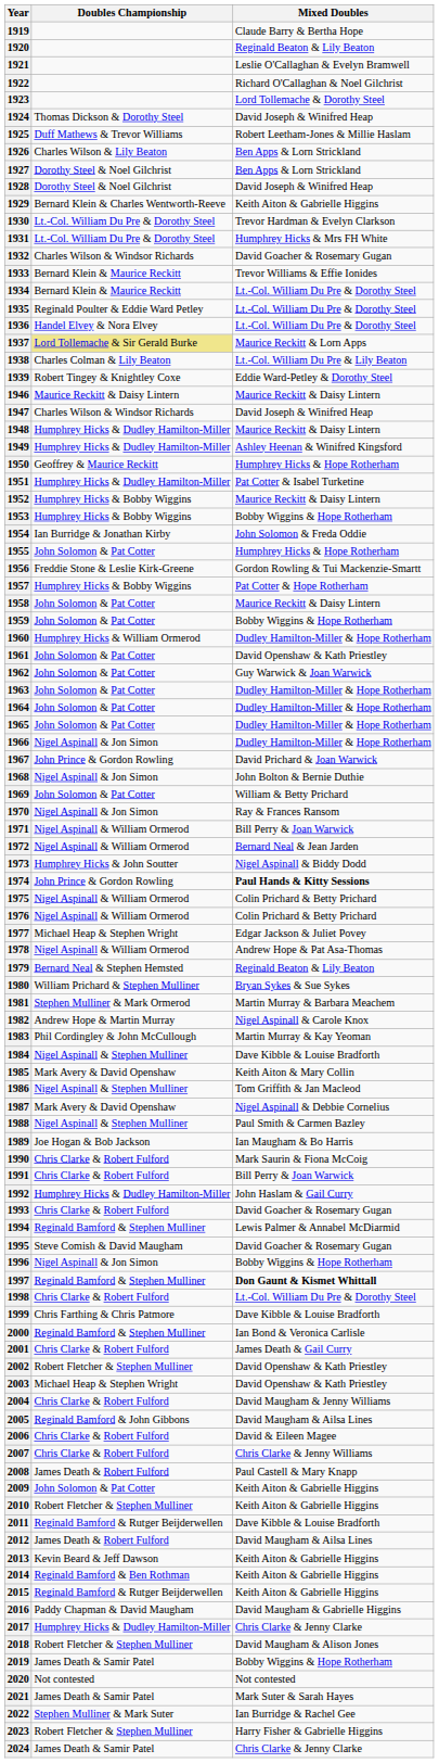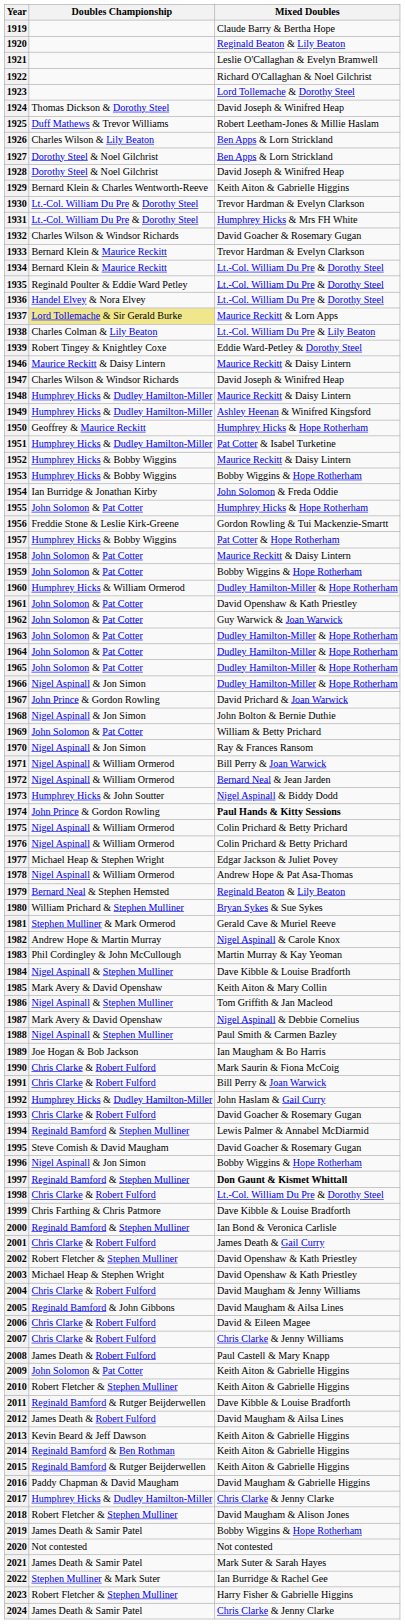 <table class="wikitable sortable">
 <tr>
 <th>Year</th>
 <th>Doubles Championship</th>
 <th>Mixed Doubles</th>
 </tr>
 <tr>
 <th>1919</th>
 <td></td>
 <td>Claude Barry & Bertha Hope</td>
 </tr>
 <tr>
 <th>1920</th>
 <td></td>
 <td><a href='#'>Reginald Beaton</a> & <a href='#'>Lily Beaton</a></td>
 </tr>
 <tr>
 <th>1921</th>
 <td></td>
 <td>Leslie O'Callaghan & Evelyn Bramwell</td>
 </tr>
 <tr>
 <th>1922</th>
 <td></td>
 <td>Richard O'Callaghan & Noel Gilchrist</td>
 </tr>
 <tr>
 <th>1923</th>
 <td></td>
 <td><a href='#'>Lord Tollemache</a> & <a href='#'>Dorothy Steel</a></td>
 </tr>
 <tr>
 <th>1924</th>
 <td>Thomas Dickson & <a href='#'>Dorothy Steel</a></td>
 <td>David Joseph & Winifred Heap</td>
 </tr>
 <tr>
 <th>1925</th>
 <td><a href='#'>Duff Mathews</a> & Trevor Williams</td>
 <td>Robert Leetham-Jones & Millie Haslam</td>
 </tr>
 <tr>
 <th>1926</th>
 <td>Charles Wilson & <a href='#'>Lily Beaton</a></td>
 <td><a href='#'>Ben Apps</a> & Lorn Strickland</td>
 </tr>
 <tr>
 <th>1927</th>
 <td><a href='#'>Dorothy Steel</a> & Noel Gilchrist</td>
 <td><a href='#'>Ben Apps</a> & Lorn Strickland</td>
 </tr>
 <tr>
 <th>1928</th>
 <td><a href='#'>Dorothy Steel</a> & Noel Gilchrist</td>
 <td>David Joseph & Winifred Heap</td>
 </tr>
 <tr>
 <th>1929</th>
 <td>Bernard Klein & Charles Wentworth-Reeve</td>
 <td>Keith Aiton & Gabrielle Higgins</td>
 </tr>
 <tr>
 <th>1930</th>
 <td><a href='#'>Lt.-Col. William Du Pre</a> & <a href='#'>Dorothy Steel</a></td>
 <td>Trevor Hardman & Evelyn Clarkson</td>
 </tr>
 <tr>
 <th>1931</th>
 <td><a href='#'>Lt.-Col. William Du Pre</a> & <a href='#'>Dorothy Steel</a></td>
 <td><a href='#'>Humphrey Hicks</a> & Mrs FH White</td>
 </tr>
 <tr>
 <th>1932</th>
 <td>Charles Wilson & Windsor Richards</td>
 <td>David Goacher & Rosemary Gugan</td>
 </tr>
 <tr>
 <th>1933</th>
 <td>Bernard Klein & <a href='#'>Maurice Reckitt</a></td>
-<td>Trevor Williams & Effie Ionides</td>
+<td>Trevor Hardman & Evelyn Clarkson</td>
 </tr>
 <tr>
 <th>1934</th>
 <td>Bernard Klein & <a href='#'>Maurice Reckitt</a></td>
 <td><a href='#'>Lt.-Col. William Du Pre</a> & <a href='#'>Dorothy Steel</a></td>
 </tr>
 <tr>
 <th>1935</th>
 <td>Reginald Poulter & Eddie Ward Petley</td>
 <td><a href='#'>Lt.-Col. William Du Pre</a> & <a href='#'>Dorothy Steel</a></td>
 </tr>
 <tr>
 <th>1936</th>
 <td><a href='#'>Handel Elvey</a> & Nora Elvey</td>
 <td><a href='#'>Lt.-Col. William Du Pre</a> & <a href='#'>Dorothy Steel</a></td>
 </tr>
 <tr>
 <th>1937</th>
 <td style="background: khaki;"><a href='#'>Lord Tollemache</a> & Sir Gerald Burke</td>
 <td><a href='#'>Maurice Reckitt</a> & Lorn Apps</td>
 </tr>
 <tr>
 <th>1938</th>
 <td>Charles Colman & <a href='#'>Lily Beaton</a></td>
 <td><a href='#'>Lt.-Col. William Du Pre</a> & <a href='#'>Lily Beaton</a></td>
 </tr>
 <tr>
 <th>1939</th>
 <td>Robert Tingey & Knightley Coxe</td>
 <td>Eddie Ward-Petley & <a href='#'>Dorothy Steel</a></td>
 </tr>
 <tr>
 <th>1946</th>
 <td><a href='#'>Maurice Reckitt</a> & Daisy Lintern</td>
 <td><a href='#'>Maurice Reckitt</a> & Daisy Lintern</td>
 </tr>
 <tr>
 <th>1947</th>
 <td>Charles Wilson & Windsor Richards</td>
 <td>David Joseph & Winifred Heap</td>
 </tr>
 <tr>
 <th>1948</th>
 <td><a href='#'>Humphrey Hicks</a> & <a href='#'>Dudley Hamilton-Miller</a></td>
 <td><a href='#'>Maurice Reckitt</a> & Daisy Lintern</td>
 </tr>
 <tr>
 <th>1949</th>
 <td><a href='#'>Humphrey Hicks</a> & <a href='#'>Dudley Hamilton-Miller</a></td>
 <td><a href='#'>Ashley Heenan</a> & Winifred Kingsford</td>
 </tr>
 <tr>
 <th>1950</th>
 <td>Geoffrey & <a href='#'>Maurice Reckitt</a></td>
 <td><a href='#'>Humphrey Hicks</a> & <a href='#'>Hope Rotherham</a></td>
 </tr>
 <tr>
 <th>1951</th>
 <td><a href='#'>Humphrey Hicks</a> & <a href='#'>Dudley Hamilton-Miller</a></td>
 <td><a href='#'>Pat Cotter</a> & Isabel Turketine</td>
 </tr>
 <tr>
 <th>1952</th>
 <td><a href='#'>Humphrey Hicks</a> & Bobby Wiggins</td>
 <td><a href='#'>Maurice Reckitt</a> & Daisy Lintern</td>
 </tr>
 <tr>
 <th>1953</th>
 <td><a href='#'>Humphrey Hicks</a> & Bobby Wiggins</td>
 <td>Bobby Wiggins & <a href='#'>Hope Rotherham</a></td>
 </tr>
 <tr>
 <th>1954</th>
 <td>Ian Burridge & Jonathan Kirby</td>
 <td><a href='#'>John Solomon</a> & Freda Oddie</td>
 </tr>
 <tr>
 <th>1955</th>
 <td><a href='#'>John Solomon</a> & <a href='#'>Pat Cotter</a></td>
 <td><a href='#'>Humphrey Hicks</a> & <a href='#'>Hope Rotherham</a></td>
 </tr>
 <tr>
 <th>1956</th>
 <td>Freddie Stone & Leslie Kirk-Greene</td>
 <td>Gordon Rowling & Tui Mackenzie-Smartt</td>
 </tr>
 <tr>
 <th>1957</th>
 <td><a href='#'>Humphrey Hicks</a> & Bobby Wiggins</td>
 <td><a href='#'>Pat Cotter</a> & <a href='#'>Hope Rotherham</a></td>
 </tr>
 <tr>
 <th>1958</th>
 <td><a href='#'>John Solomon</a> & <a href='#'>Pat Cotter</a></td>
 <td><a href='#'>Maurice Reckitt</a> & Daisy Lintern</td>
 </tr>
 <tr>
 <th>1959</th>
 <td><a href='#'>John Solomon</a> & <a href='#'>Pat Cotter</a></td>
 <td>Bobby Wiggins & <a href='#'>Hope Rotherham</a></td>
 </tr>
 <tr>
 <th>1960</th>
 <td><a href='#'>Humphrey Hicks</a> & William Ormerod</td>
 <td><a href='#'>Dudley Hamilton-Miller</a> & <a href='#'>Hope Rotherham</a></td>
 </tr>
 <tr>
 <th>1961</th>
 <td><a href='#'>John Solomon</a> & <a href='#'>Pat Cotter</a></td>
 <td>David Openshaw & Kath Priestley</td>
 </tr>
 <tr>
 <th>1962</th>
 <td><a href='#'>John Solomon</a> & <a href='#'>Pat Cotter</a></td>
 <td>Guy Warwick & <a href='#'>Joan Warwick</a></td>
 </tr>
 <tr>
 <th>1963</th>
 <td><a href='#'>John Solomon</a> & <a href='#'>Pat Cotter</a></td>
 <td><a href='#'>Dudley Hamilton-Miller</a> & <a href='#'>Hope Rotherham</a></td>
 </tr>
 <tr>
 <th>1964</th>
 <td><a href='#'>John Solomon</a> & <a href='#'>Pat Cotter</a></td>
 <td><a href='#'>Dudley Hamilton-Miller</a> & <a href='#'>Hope Rotherham</a></td>
 </tr>
 <tr>
 <th>1965</th>
 <td><a href='#'>John Solomon</a> & <a href='#'>Pat Cotter</a></td>
 <td><a href='#'>Dudley Hamilton-Miller</a> & <a href='#'>Hope Rotherham</a></td>
 </tr>
 <tr>
 <th>1966</th>
 <td><a href='#'>Nigel Aspinall</a> & Jon Simon</td>
 <td><a href='#'>Dudley Hamilton-Miller</a> & <a href='#'>Hope Rotherham</a></td>
 </tr>
 <tr>
 <th>1967</th>
 <td><a href='#'>John Prince</a> & Gordon Rowling</td>
 <td>David Prichard & <a href='#'>Joan Warwick</a></td>
 </tr>
 <tr>
 <th>1968</th>
 <td><a href='#'>Nigel Aspinall</a> & Jon Simon</td>
 <td>John Bolton & Bernie Duthie</td>
 </tr>
 <tr>
 <th>1969</th>
 <td><a href='#'>John Solomon</a> & <a href='#'>Pat Cotter</a></td>
 <td>William & Betty Prichard</td>
 </tr>
 <tr>
 <th>1970</th>
 <td><a href='#'>Nigel Aspinall</a> & Jon Simon</td>
 <td>Ray & Frances Ransom</td>
 </tr>
 <tr>
 <th>1971</th>
 <td><a href='#'>Nigel Aspinall</a> & William Ormerod</td>
 <td>Bill Perry & <a href='#'>Joan Warwick</a></td>
 </tr>
 <tr>
 <th>1972</th>
 <td><a href='#'>Nigel Aspinall</a> & William Ormerod</td>
 <td><a href='#'>Bernard Neal</a> & Jean Jarden</td>
 </tr>
 <tr>
 <th>1973</th>
 <td><a href='#'>Humphrey Hicks</a> & John Soutter</td>
 <td><a href='#'>Nigel Aspinall</a> & Biddy Dodd</td>
 </tr>
 <tr>
 <th>1974</th>
 <td><a href='#'>John Prince</a> & Gordon Rowling</td>
 <td><strong>Paul Hands & Kitty Sessions</strong></td>
 </tr>
 <tr>
 <th>1975</th>
 <td><a href='#'>Nigel Aspinall</a> & William Ormerod</td>
 <td>Colin Prichard & Betty Prichard</td>
 </tr>
 <tr>
 <th>1976</th>
 <td><a href='#'>Nigel Aspinall</a> & William Ormerod</td>
 <td>Colin Prichard & Betty Prichard</td>
 </tr>
 <tr>
 <th>1977</th>
 <td>Michael Heap & Stephen Wright</td>
 <td>Edgar Jackson & Juliet Povey</td>
 </tr>
 <tr>
 <th>1978</th>
 <td><a href='#'>Nigel Aspinall</a> & William Ormerod</td>
 <td>Andrew Hope & Pat Asa-Thomas</td>
 </tr>
 <tr>
 <th>1979</th>
 <td><a href='#'>Bernard Neal</a> & Stephen Hemsted</td>
 <td><a href='#'>Reginald Beaton</a> & <a href='#'>Lily Beaton</a></td>
 </tr>
 <tr>
 <th>1980</th>
 <td>William Prichard & <a href='#'>Stephen Mulliner</a></td>
 <td><a href='#'>Bryan Sykes</a> & Sue Sykes</td>
 </tr>
 <tr>
 <th>1981</th>
 <td><a href='#'>Stephen Mulliner</a> & Mark Ormerod</td>
-<td>Martin Murray & Barbara Meachem</td>
+<td>Gerald Cave & Muriel Reeve</td>
 </tr>
 <tr>
 <th>1982</th>
 <td>Andrew Hope & Martin Murray</td>
 <td><a href='#'>Nigel Aspinall</a> & Carole Knox</td>
 </tr>
 <tr>
 <th>1983</th>
 <td>Phil Cordingley & John McCullough</td>
 <td>Martin Murray & Kay Yeoman</td>
 </tr>
 <tr>
 <th>1984</th>
 <td><a href='#'>Nigel Aspinall</a> & <a href='#'>Stephen Mulliner</a></td>
 <td>Dave Kibble & Louise Bradforth</td>
 </tr>
 <tr>
 <th>1985</th>
 <td>Mark Avery & David Openshaw</td>
 <td>Keith Aiton & Mary Collin</td>
 </tr>
 <tr>
 <th>1986</th>
 <td><a href='#'>Nigel Aspinall</a> & <a href='#'>Stephen Mulliner</a></td>
 <td>Tom Griffith & Jan Macleod</td>
 </tr>
 <tr>
 <th>1987</th>
 <td>Mark Avery & David Openshaw</td>
 <td><a href='#'>Nigel Aspinall</a> & Debbie Cornelius</td>
 </tr>
 <tr>
 <th>1988</th>
 <td><a href='#'>Nigel Aspinall</a> & <a href='#'>Stephen Mulliner</a></td>
 <td>Paul Smith & Carmen Bazley</td>
 </tr>
 <tr>
 <th>1989</th>
 <td>Joe Hogan & Bob Jackson</td>
 <td>Ian Maugham & Bo Harris</td>
 </tr>
 <tr>
 <th>1990</th>
 <td><a href='#'>Chris Clarke</a> & <a href='#'>Robert Fulford</a></td>
 <td>Mark Saurin & Fiona McCoig</td>
 </tr>
 <tr>
 <th>1991</th>
 <td><a href='#'>Chris Clarke</a> & <a href='#'>Robert Fulford</a></td>
 <td>Bill Perry & <a href='#'>Joan Warwick</a></td>
 </tr>
 <tr>
 <th>1992</th>
 <td><a href='#'>Humphrey Hicks</a> & <a href='#'>Dudley Hamilton-Miller</a></td>
 <td>John Haslam & <a href='#'>Gail Curry</a></td>
 </tr>
 <tr>
 <th>1993</th>
 <td><a href='#'>Chris Clarke</a> & <a href='#'>Robert Fulford</a></td>
 <td>David Goacher & Rosemary Gugan</td>
 </tr>
 <tr>
 <th>1994</th>
 <td><a href='#'>Reginald Bamford</a> & <a href='#'>Stephen Mulliner</a></td>
 <td>Lewis Palmer & Annabel McDiarmid</td>
 </tr>
 <tr>
 <th>1995</th>
 <td>Steve Comish & David Maugham</td>
 <td>David Goacher & Rosemary Gugan</td>
 </tr>
 <tr>
 <th>1996</th>
 <td><a href='#'>Nigel Aspinall</a> & Jon Simon</td>
 <td>Bobby Wiggins & <a href='#'>Hope Rotherham</a></td>
 </tr>
 <tr>
 <th>1997</th>
 <td><a href='#'>Reginald Bamford</a> & <a href='#'>Stephen Mulliner</a></td>
 <td><strong>Don Gaunt & Kismet Whittall</strong></td>
 </tr>
 <tr>
 <th>1998</th>
 <td><a href='#'>Chris Clarke</a> & <a href='#'>Robert Fulford</a></td>
 <td><a href='#'>Lt.-Col. William Du Pre</a> & <a href='#'>Dorothy Steel</a></td>
 </tr>
 <tr>
 <th>1999</th>
 <td>Chris Farthing & Chris Patmore</td>
 <td>Dave Kibble & Louise Bradforth</td>
 </tr>
 <tr>
 <th>2000</th>
 <td><a href='#'>Reginald Bamford</a> & <a href='#'>Stephen Mulliner</a></td>
 <td>Ian Bond & Veronica Carlisle</td>
 </tr>
 <tr>
 <th>2001</th>
 <td><a href='#'>Chris Clarke</a> & <a href='#'>Robert Fulford</a></td>
 <td>James Death & <a href='#'>Gail Curry</a></td>
 </tr>
 <tr>
 <th>2002</th>
 <td>Robert Fletcher & <a href='#'>Stephen Mulliner</a></td>
 <td>David Openshaw & Kath Priestley</td>
 </tr>
 <tr>
 <th>2003</th>
 <td>Michael Heap & Stephen Wright</td>
 <td>David Openshaw & Kath Priestley</td>
 </tr>
 <tr>
 <th>2004</th>
 <td><a href='#'>Chris Clarke</a> & <a href='#'>Robert Fulford</a></td>
 <td>David Maugham & Jenny Williams</td>
 </tr>
 <tr>
 <th>2005</th>
 <td><a href='#'>Reginald Bamford</a> & John Gibbons</td>
 <td>David Maugham & Ailsa Lines</td>
 </tr>
 <tr>
 <th>2006</th>
 <td><a href='#'>Chris Clarke</a> & <a href='#'>Robert Fulford</a></td>
 <td>David & Eileen Magee</td>
 </tr>
 <tr>
 <th>2007</th>
 <td><a href='#'>Chris Clarke</a> & <a href='#'>Robert Fulford</a></td>
 <td><a href='#'>Chris Clarke</a> & Jenny Williams</td>
 </tr>
 <tr>
 <th>2008</th>
 <td>James Death & <a href='#'>Robert Fulford</a></td>
 <td>Paul Castell & Mary Knapp</td>
 </tr>
 <tr>
 <th>2009</th>
 <td><a href='#'>John Solomon</a> & <a href='#'>Pat Cotter</a></td>
 <td>Keith Aiton & Gabrielle Higgins</td>
 </tr>
 <tr>
 <th>2010</th>
 <td>Robert Fletcher & <a href='#'>Stephen Mulliner</a></td>
 <td>Keith Aiton & Gabrielle Higgins</td>
 </tr>
 <tr>
 <th>2011</th>
 <td><a href='#'>Reginald Bamford</a> & Rutger Beijderwellen</td>
 <td>Dave Kibble & Louise Bradforth</td>
 </tr>
 <tr>
 <th>2012</th>
 <td>James Death & <a href='#'>Robert Fulford</a></td>
 <td>David Maugham & Ailsa Lines</td>
 </tr>
 <tr>
 <th>2013</th>
 <td>Kevin Beard & Jeff Dawson</td>
 <td>Keith Aiton & Gabrielle Higgins</td>
 </tr>
 <tr>
 <th>2014</th>
 <td><a href='#'>Reginald Bamford</a> & <a href='#'>Ben Rothman</a></td>
 <td>Keith Aiton & Gabrielle Higgins</td>
 </tr>
 <tr>
 <th>2015</th>
 <td><a href='#'>Reginald Bamford</a> & Rutger Beijderwellen</td>
 <td>Keith Aiton & Gabrielle Higgins</td>
 </tr>
 <tr>
 <th>2016</th>
 <td>Paddy Chapman & David Maugham</td>
 <td>David Maugham & Gabrielle Higgins</td>
 </tr>
 <tr>
 <th>2017</th>
 <td><a href='#'>Humphrey Hicks</a> & <a href='#'>Dudley Hamilton-Miller</a></td>
 <td><a href='#'>Chris Clarke</a> & Jenny Clarke</td>
 </tr>
 <tr>
 <th>2018</th>
 <td>Robert Fletcher & <a href='#'>Stephen Mulliner</a></td>
 <td>David Maugham & Alison Jones</td>
 </tr>
 <tr>
 <th>2019</th>
 <td>James Death & Samir Patel</td>
 <td>Bobby Wiggins & <a href='#'>Hope Rotherham</a></td>
 </tr>
 <tr>
 <th>2020</th>
 <td>Not contested</td>
 <td>Not contested</td>
 </tr>
 <tr>
 <th>2021</th>
 <td>James Death & Samir Patel</td>
 <td>Mark Suter & Sarah Hayes</td>
 </tr>
 <tr>
 <th>2022</th>
 <td><a href='#'>Stephen Mulliner</a> & Mark Suter</td>
 <td>Ian Burridge & Rachel Gee</td>
 </tr>
 <tr>
 <th>2023</th>
 <td>Robert Fletcher & <a href='#'>Stephen Mulliner</a></td>
 <td>Harry Fisher & Gabrielle Higgins</td>
 </tr>
 <tr>
 <th>2024</th>
 <td>James Death & Samir Patel</td>
 <td><a href='#'>Chris Clarke</a> & Jenny Clarke</td>
 </tr>
 </table>
